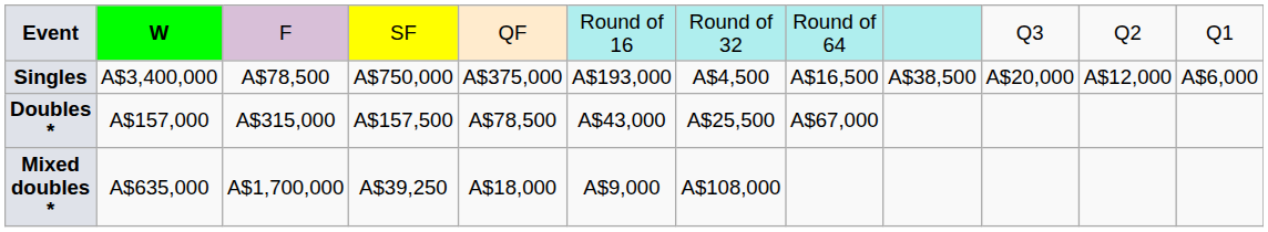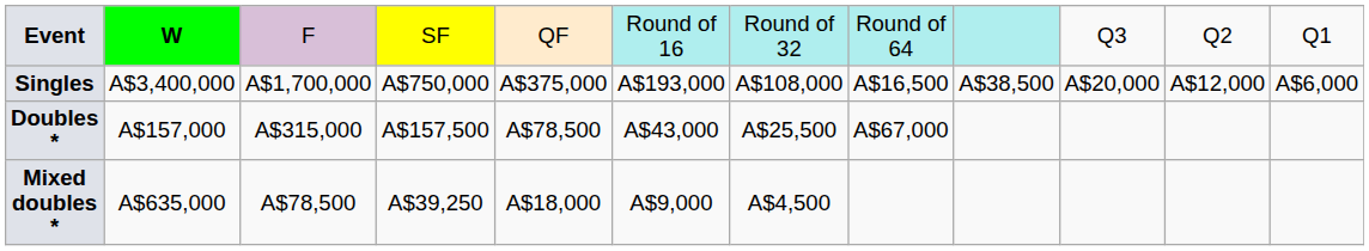 <table class="wikitable" style="font-size:90%;text-align:center">
 <tr>
 <td style="width:130px; background:#dfe2e9;"><strong>Event</strong></td>
 <td style="width:80px; background:lime;"><strong>W</strong></td>
 <td style="width:85px; background:thistle;">F</td>
 <td style="width:85px; background:#ff0;">SF</td>
 <td style="width:85px; background:#ffebcd;">QF</td>
 <td style="width:85px; background:#afeeee;">Round of 16</td>
 <td style="width:85px; background:#afeeee;">Round of 32</td>
 <td style="width:85px; background:#afeeee;">Round of 64</td>
 <td style="width:85px; background:#afeeee;"></td>
 <td style="width:85px;">Q3</td>
 <td style="width:85px;">Q2</td>
 <td style="width:85px;">Q1</td>
 </tr>
 <tr>
 <td style="background:#dfe2e9;"><strong>Singles</strong></td>
 <td>A$3,400,000</td>
-<td>A$78,500</td>
+<td>A$1,700,000</td>
 <td>A$750,000</td>
 <td>A$375,000</td>
 <td>A$193,000</td>
-<td>A$4,500</td>
+<td>A$108,000</td>
 <td>A$16,500</td>
 <td>A$38,500</td>
 <td>A$20,000</td>
 <td>A$12,000</td>
 <td>A$6,000</td>
 </tr>
 <tr>
 <td style="background:#dfe2e9;"><strong>Doubles *</strong></td>
 <td>A$157,000</td>
 <td>A$315,000</td>
 <td>A$157,500</td>
 <td>A$78,500</td>
 <td>A$43,000</td>
 <td>A$25,500</td>
 <td>A$67,000</td>
 <td></td>
 <td></td>
 <td></td>
 <td></td>
 </tr>
 <tr>
 <td style="background:#dfe2e9;"><strong>Mixed doubles *</strong></td>
 <td>A$635,000</td>
-<td>A$1,700,000</td>
+<td>A$78,500</td>
 <td>A$39,250</td>
 <td>A$18,000</td>
 <td>A$9,000</td>
-<td>A$108,000</td>
+<td>A$4,500</td>
 <td></td>
 <td></td>
 <td></td>
 <td></td>
 <td><br></td>
 </tr>
 </table>
